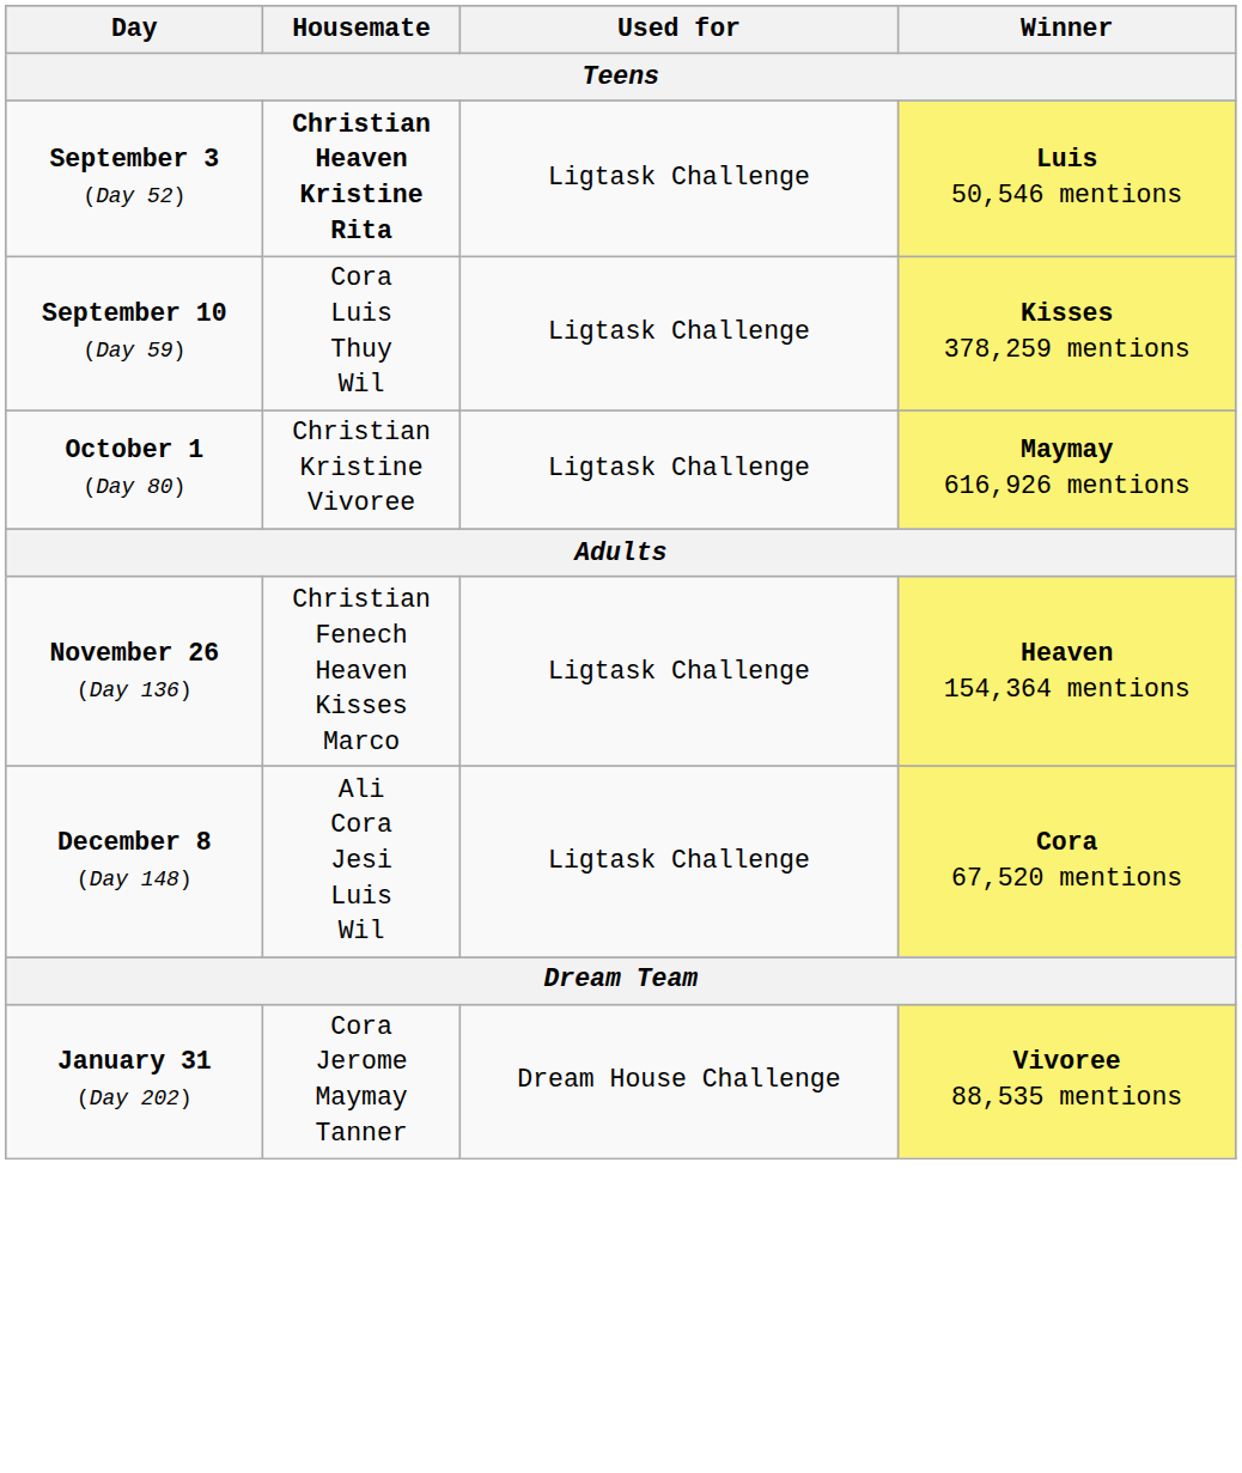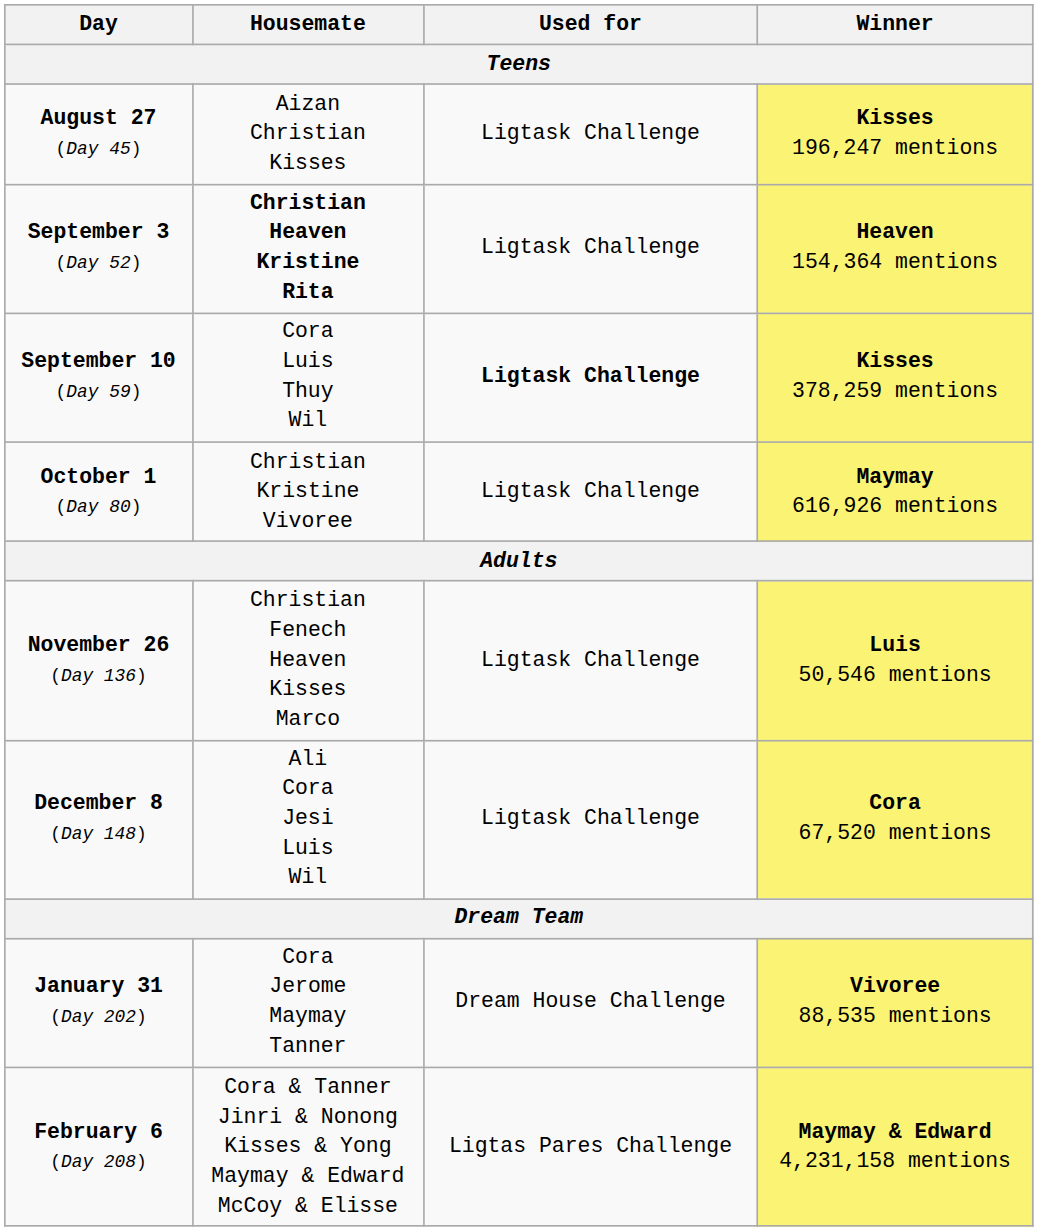 <table class="wikitable" style="text-align:center; font-size:100%; line-height:18px;" width="100%">
 <tr>
 <th>Day</th>
 <th>Housemate</th>
 <th>Used for</th>
 <th>Winner</th>
 </tr>
 <tr>
 <th colspan="4"><em>Teens</em></th>
 </tr>
 <tr>
+<td><strong>August 27</strong><br><small>(<em>Day 45</em>)</small></td>
+<td>Aizan<br>Christian<br>Kisses</td>
+<td>Ligtask Challenge</td>
+<td style="background:#FBF373;"><strong>Kisses</strong> <br> 196,247 mentions</td>
+</tr>
+<tr>
 <td><strong>September 3</strong><br><small>(<em>Day 52</em>)</small></td>
 <td><strong>Christian<br>Heaven<br>Kristine<br>Rita</strong></td>
 <td>Ligtask Challenge</td>
-<td style="background:#FBF373;"><strong>Luis</strong> <br> 50,546 mentions</td>
+<td style="background:#FBF373;"><strong>Heaven</strong> <br> 154,364 mentions</td>
 </tr>
 <tr>
 <td><strong>September 10</strong><br><small>(<em>Day 59</em>)</small></td>
 <td>Cora<br>Luis<br>Thuy<br>Wil</td>
-<td>Ligtask Challenge</td>
+<td><strong>Ligtask Challenge</strong></td>
 <td style="background:#FBF373;"><strong>Kisses</strong> <br> 378,259 mentions</td>
 </tr>
 <tr>
 <td><strong>October 1</strong><br><small>(<em>Day 80</em>)</small></td>
 <td>Christian<br>Kristine<br>Vivoree</td>
 <td>Ligtask Challenge</td>
 <td style="background:#FBF373;"><strong>Maymay</strong> <br> 616,926 mentions</td>
 </tr>
 <tr>
 <th colspan="4"><em>Adults</em></th>
 </tr>
 <tr>
 <td><strong>November 26</strong><br><small>(<em>Day 136</em>)</small></td>
 <td>Christian<br>Fenech<br>Heaven<br>Kisses<br>Marco</td>
 <td>Ligtask Challenge</td>
-<td style="background:#FBF373;"><strong>Heaven</strong> <br> 154,364 mentions</td>
+<td style="background:#FBF373;"><strong>Luis</strong> <br> 50,546 mentions</td>
 </tr>
 <tr>
 <td><strong>December 8</strong><br><small>(<em>Day 148</em>)</small></td>
 <td>Ali<br>Cora<br>Jesi<br>Luis<br>Wil</td>
 <td>Ligtask Challenge</td>
 <td style="background:#FBF373;"><strong>Cora</strong> <br> 67,520 mentions</td>
 </tr>
 <tr>
 <th colspan="4"><em>Dream Team</em></th>
 </tr>
 <tr>
 <td><strong>January 31</strong><br><small>(<em>Day 202</em>)</small></td>
 <td>Cora <br> Jerome <br> Maymay <br> Tanner</td>
 <td>Dream House Challenge</td>
 <td style="background:#FBF373;"><strong>Vivoree</strong> <br> 88,535 mentions</td>
 </tr>
+<tr>
+<td><strong>February 6</strong><br><small>(<em>Day 208</em>)</small></td>
+<td>Cora & Tanner <br> Jinri & Nonong <br> Kisses & Yong <br> Maymay & Edward <br> McCoy & Elisse</td>
+<td>Ligtas Pares Challenge</td>
+<td style="background:#FBF373;"><strong>Maymay & Edward</strong> <br> 4,231,158 mentions</td>
+</tr>
 </table>
